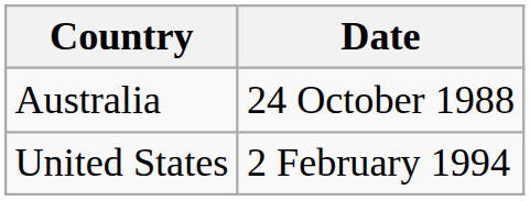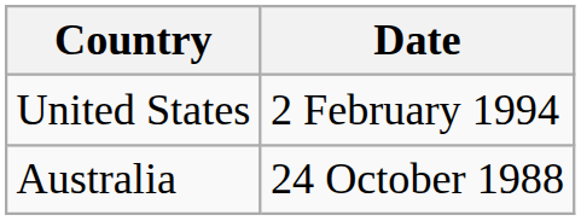 <table class="wikitable">
 <tr>
 <th>Country</th>
 <th>Date</th>
 </tr>
 <tr>
+<td>United States</td>
+<td>2 February 1994</td>
+</tr>
+<tr>
 <td>Australia</td>
 <td>24 October 1988</td>
 </tr>
-<tr>
-<td>United States</td>
-<td>2 February 1994</td>
-</tr>
 </table>
